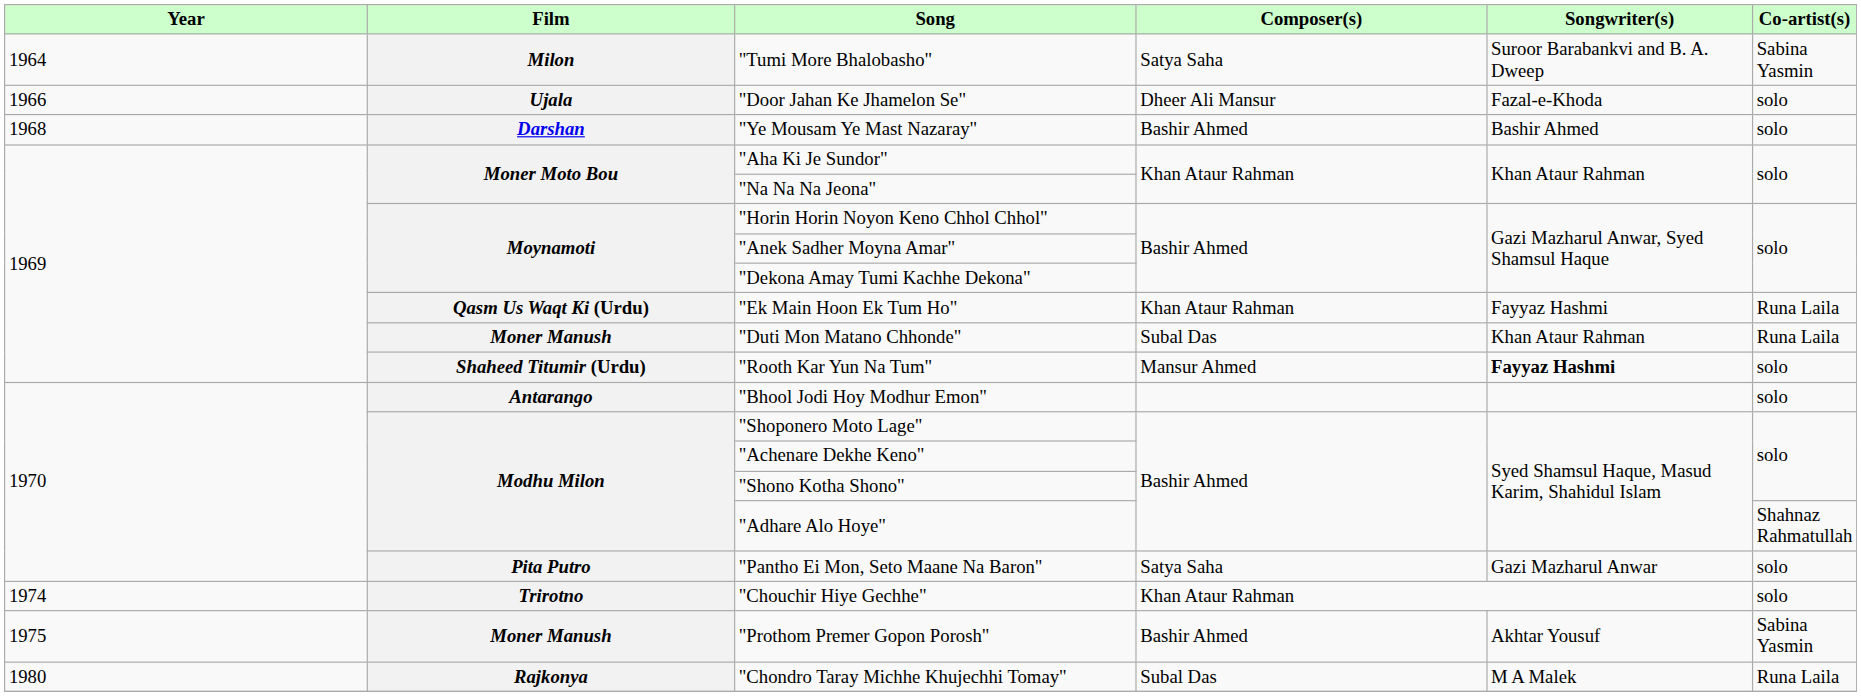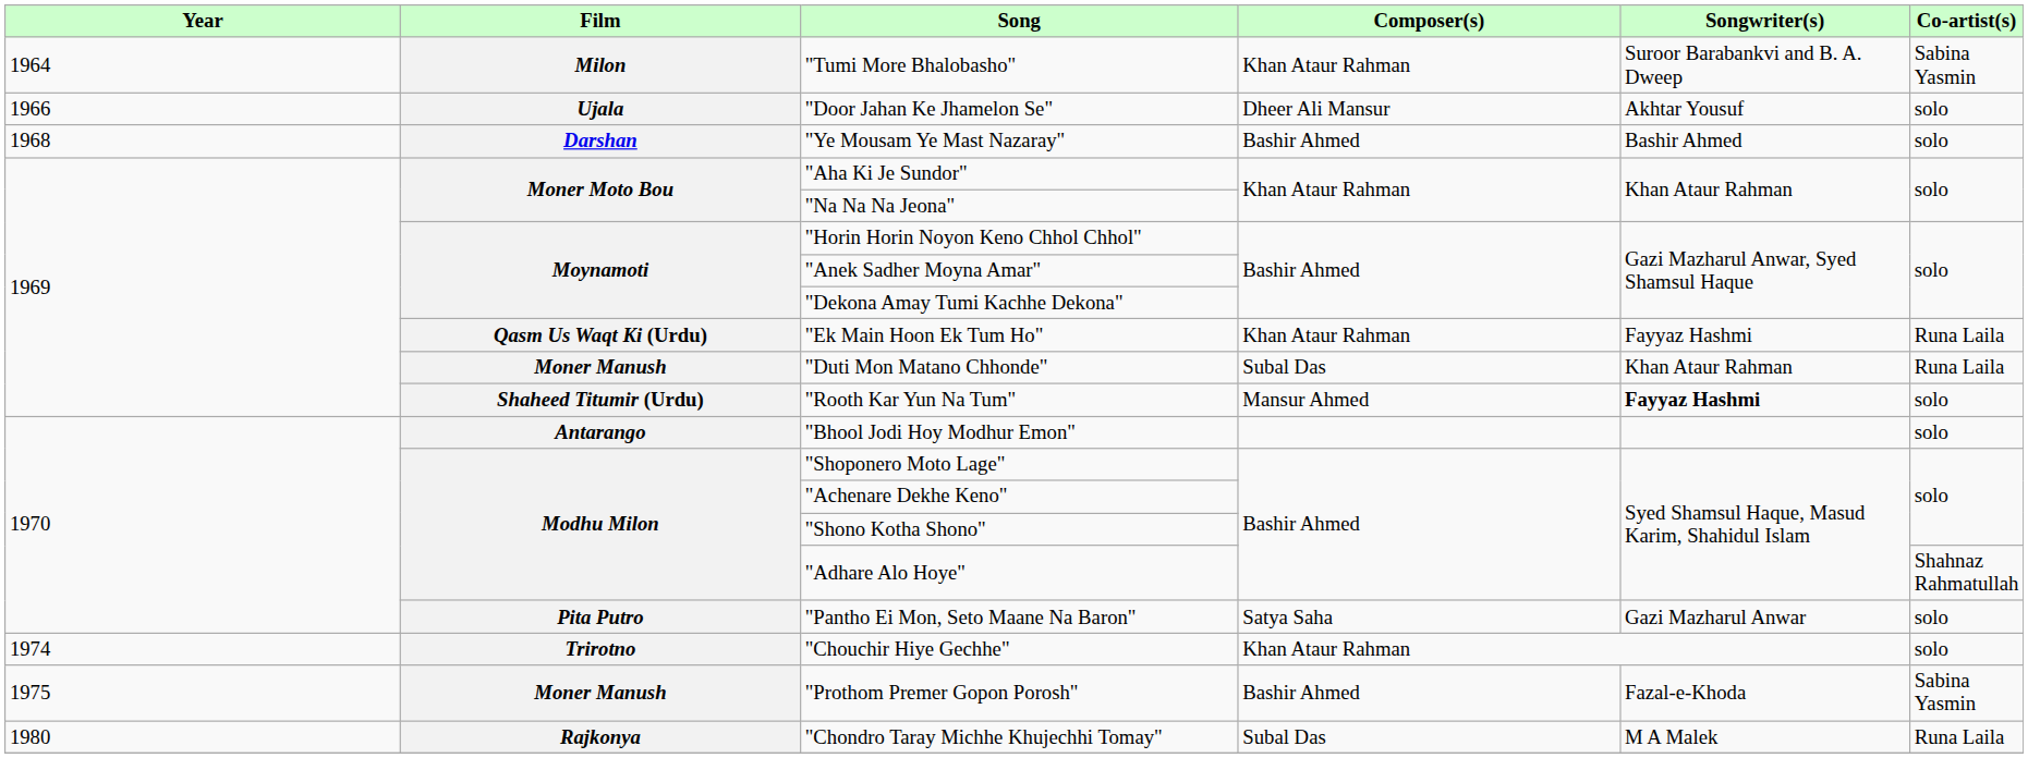 <table class="wikitable plainrowheaders" width="100%" textcolor:#000;">
 <tr style="background:#cfc; text-align:center;">
 <td scope="col" width=21%><strong>Year</strong></td>
 <td scope="col" width=21%><strong>Film</strong></td>
 <td scope="col" width=23%><strong>Song</strong></td>
 <td scope="col" width=20%><strong>Composer(s)</strong></td>
 <td scope="col" width=20%><strong>Songwriter(s)</strong></td>
 <td scope="col" width=21%><strong>Co-artist(s)</strong></td>
 </tr>
 <tr>
 <td>1964</td>
 <th><em>Milon</em></th>
 <td>"Tumi More Bhalobasho"</td>
-<td>Satya Saha</td>
+<td>Khan Ataur Rahman</td>
 <td>Suroor Barabankvi and B. A. Dweep</td>
 <td>Sabina Yasmin</td>
 </tr>
 <tr>
 <td>1966</td>
 <th><em>Ujala</em></th>
 <td>"Door Jahan Ke Jhamelon Se"</td>
 <td>Dheer Ali Mansur</td>
-<td>Fazal-e-Khoda</td>
+<td>Akhtar Yousuf</td>
 <td>solo</td>
 </tr>
 <tr>
 <td>1968</td>
 <th><em><a href='#'>Darshan</a></em></th>
 <td>"Ye Mousam Ye Mast Nazaray"</td>
 <td>Bashir Ahmed</td>
 <td>Bashir Ahmed</td>
 <td>solo</td>
 </tr>
 <tr>
 <td rowspan=8>1969</td>
 <th Rowspan=2><em>Moner Moto Bou</em></th>
 <td>"Aha Ki Je Sundor"</td>
 <td rowspan=2>Khan Ataur Rahman</td>
 <td rowspan=2>Khan Ataur Rahman</td>
 <td rowspan=2>solo</td>
 </tr>
 <tr>
 <td>"Na Na Na Jeona"</td>
 </tr>
 <tr>
 <th rowspan=3><em>Moynamoti</em></th>
 <td>"Horin Horin Noyon Keno Chhol Chhol"</td>
 <td rowspan=3>Bashir Ahmed</td>
 <td rowspan=3>Gazi Mazharul Anwar,  Syed Shamsul Haque</td>
 <td rowspan=3>solo</td>
 </tr>
 <tr>
 <td>"Anek Sadher Moyna Amar"</td>
 </tr>
 <tr>
 <td>"Dekona Amay Tumi Kachhe Dekona"</td>
 </tr>
 <tr>
 <th><em>Qasm Us Waqt Ki</em> (Urdu)</th>
 <td>"Ek Main Hoon Ek Tum Ho"</td>
 <td>Khan Ataur Rahman</td>
 <td>Fayyaz Hashmi</td>
 <td>Runa Laila</td>
 </tr>
 <tr>
 <th><em>Moner Manush</em></th>
 <td>"Duti Mon Matano Chhonde"</td>
 <td>Subal Das</td>
 <td>Khan Ataur Rahman</td>
 <td>Runa Laila</td>
 </tr>
 <tr>
 <th><em>Shaheed Titumir</em> (Urdu)</th>
 <td>"Rooth Kar Yun Na Tum"</td>
 <td>Mansur Ahmed</td>
 <td><strong>Fayyaz Hashmi</strong></td>
 <td>solo</td>
 </tr>
 <tr>
 <td rowspan=6>1970</td>
 <th><em>Antarango</em></th>
 <td>"Bhool Jodi Hoy Modhur Emon"</td>
 <td></td>
 <td></td>
 <td>solo</td>
 </tr>
 <tr>
 <th rowspan=4><em>Modhu Milon</em></th>
 <td>"Shoponero Moto Lage"</td>
 <td rowspan=4>Bashir Ahmed</td>
 <td rowspan=4>Syed Shamsul Haque, Masud Karim, Shahidul Islam</td>
 <td rowspan=3>solo</td>
 </tr>
 <tr>
 <td>"Achenare Dekhe Keno"</td>
 </tr>
 <tr>
 <td>"Shono Kotha Shono"</td>
 </tr>
 <tr>
 <td>"Adhare Alo Hoye"</td>
 <td>Shahnaz Rahmatullah</td>
 </tr>
 <tr>
 <th><em>Pita Putro</em></th>
 <td>"Pantho Ei Mon, Seto Maane Na Baron"</td>
 <td>Satya Saha</td>
 <td>Gazi Mazharul Anwar</td>
 <td>solo</td>
 </tr>
 <tr>
 <td>1974</td>
 <th><em>Trirotno</em></th>
 <td>"Chouchir Hiye Gechhe"</td>
 <td colspan=2>Khan Ataur Rahman</td>
 <td>solo</td>
 </tr>
 <tr>
 <td>1975</td>
 <th><em>Moner Manush</em></th>
 <td>"Prothom Premer Gopon Porosh"</td>
 <td>Bashir Ahmed</td>
-<td>Akhtar Yousuf</td>
+<td>Fazal-e-Khoda</td>
 <td>Sabina Yasmin</td>
 </tr>
 <tr>
 <td>1980</td>
 <th><em>Rajkonya</em></th>
 <td>"Chondro Taray Michhe Khujechhi Tomay"</td>
 <td>Subal Das</td>
 <td>M A Malek</td>
 <td>Runa Laila</td>
 </tr>
 <tr>
 </tr>
 </table>
